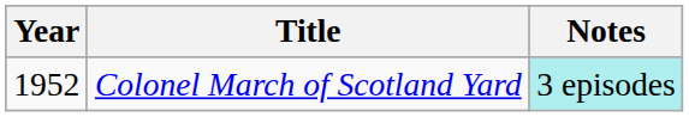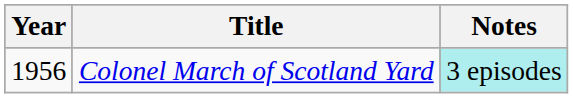 <table class="wikitable">
 <tr>
 <th>Year</th>
 <th>Title</th>
 <th>Notes</th>
 </tr>
 <tr>
-<td>1952</td>
+<td>1956</td>
 <td><em><a href='#'>Colonel March of Scotland Yard</a></em></td>
 <td style="background: paleturquoise;">3 episodes</td>
 </tr>
 </table>
